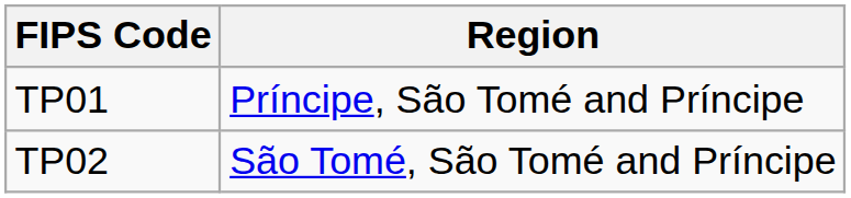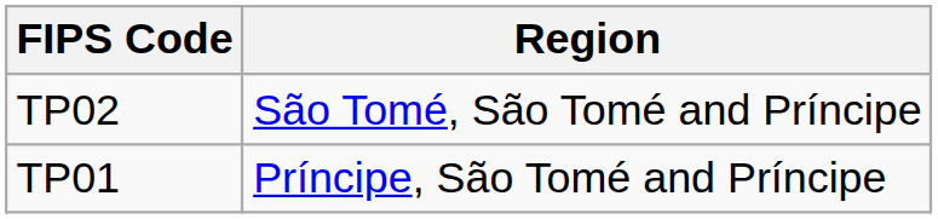 <table class="wikitable">
 <tr>
 <th>FIPS Code</th>
 <th>Region</th>
 </tr>
 <tr>
+<td>TP02</td>
+<td><a href='#'>São Tomé</a>, São Tomé and Príncipe</td>
+</tr>
+<tr>
 <td>TP01</td>
 <td><a href='#'>Príncipe</a>, São Tomé and Príncipe</td>
 </tr>
-<tr>
-<td>TP02</td>
-<td><a href='#'>São Tomé</a>, São Tomé and Príncipe</td>
-</tr>
 </table>
